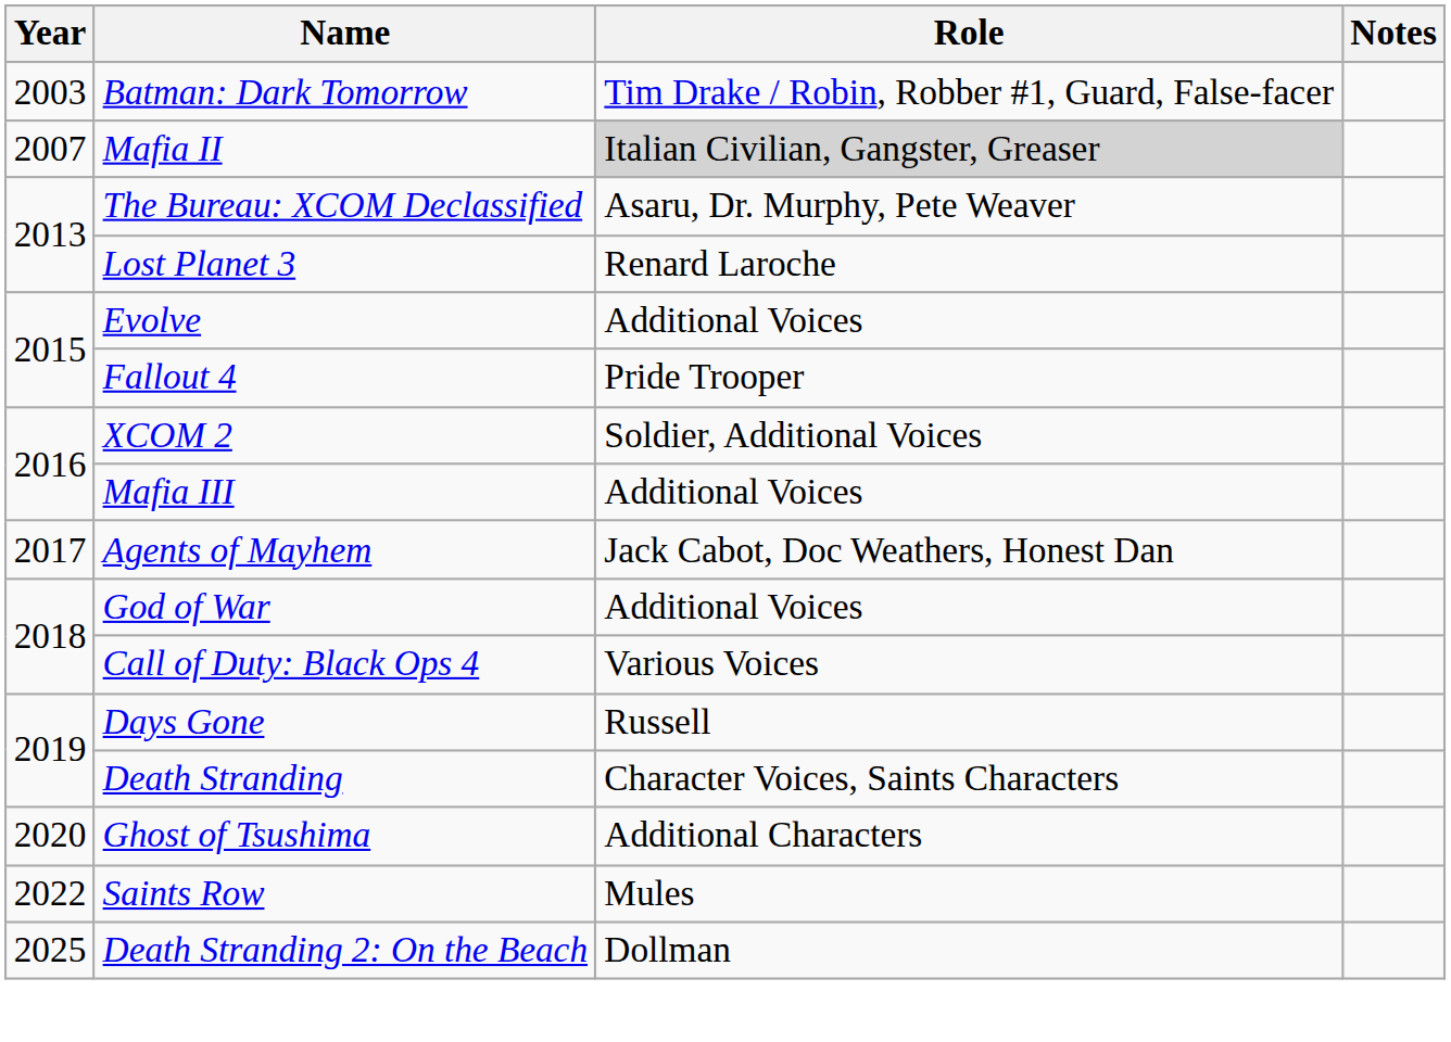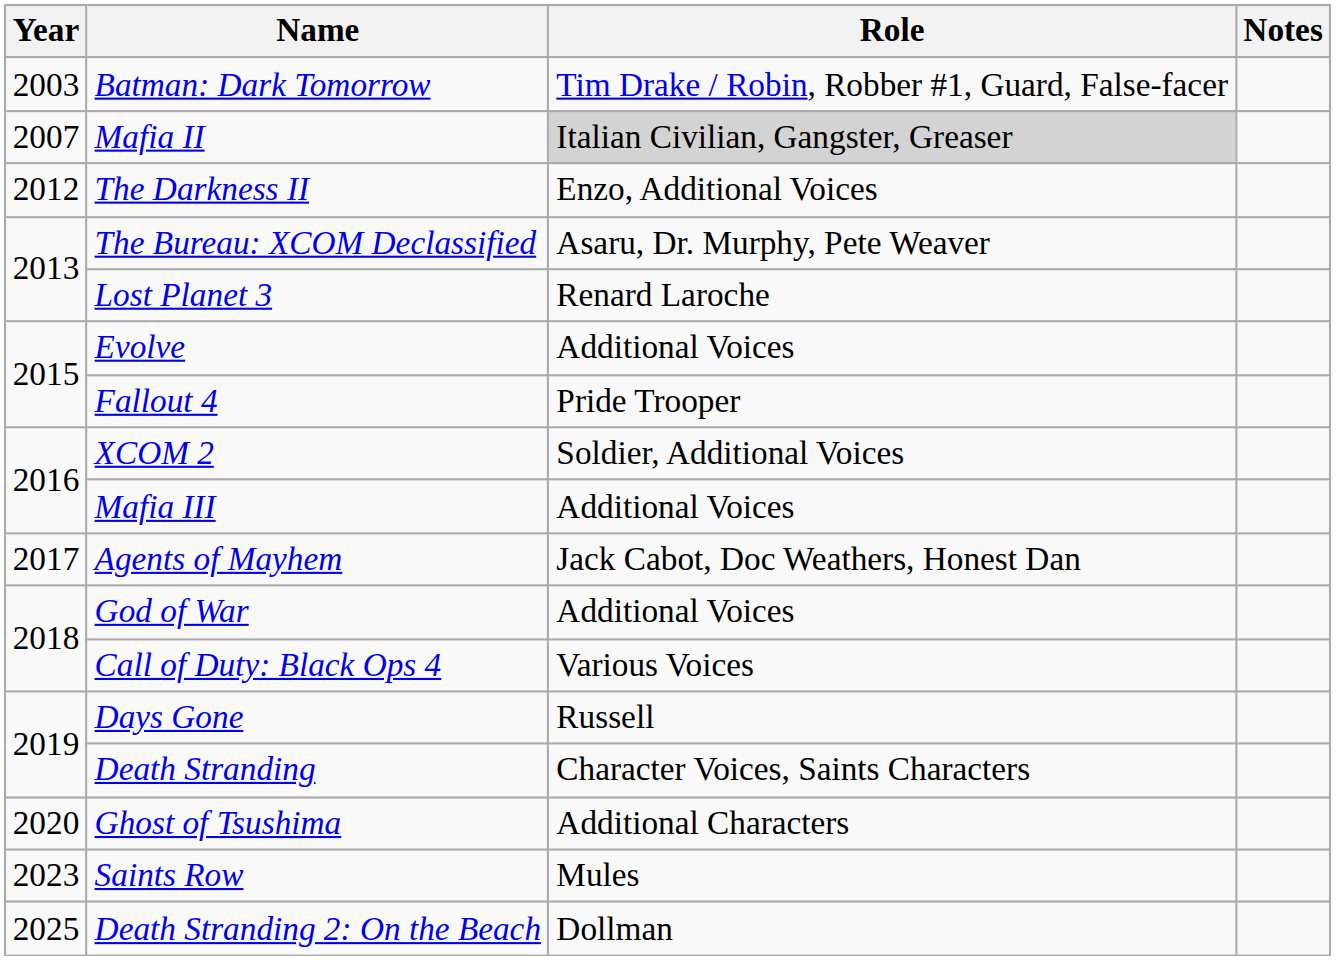 <table class="wikitable">
 <tr>
 <th>Year</th>
 <th>Name</th>
 <th>Role</th>
 <th>Notes</th>
 </tr>
 <tr>
 <td>2003</td>
 <td><em><a href='#'>Batman: Dark Tomorrow</a></em></td>
 <td><a href='#'>Tim Drake / Robin</a>, Robber #1, Guard, False-facer</td>
 <td></td>
 </tr>
 <tr>
 <td>2007</td>
 <td><em><a href='#'>Mafia II</a></em></td>
 <td style="background: lightgrey;">Italian Civilian, Gangster, Greaser</td>
+<td></td>
+</tr>
+<tr>
+<td>2012</td>
+<td><em><a href='#'>The Darkness II</a></em></td>
+<td>Enzo, Additional Voices</td>
 <td></td>
 </tr>
 <tr>
 <td rowspan="2">2013</td>
 <td><em><a href='#'>The Bureau: XCOM Declassified</a></em></td>
 <td>Asaru, Dr. Murphy, Pete Weaver</td>
 <td></td>
 </tr>
 <tr>
 <td><em><a href='#'>Lost Planet 3</a></em></td>
 <td>Renard Laroche</td>
 <td></td>
 </tr>
 <tr>
 <td rowspan="2">2015</td>
 <td><em><a href='#'>Evolve</a></em></td>
 <td>Additional Voices</td>
 <td></td>
 </tr>
 <tr>
 <td><em><a href='#'>Fallout 4</a></em></td>
 <td>Pride Trooper</td>
 <td></td>
 </tr>
 <tr>
 <td rowspan="2">2016</td>
 <td><em><a href='#'>XCOM 2</a></em></td>
 <td>Soldier, Additional Voices</td>
 <td></td>
 </tr>
 <tr>
 <td><em><a href='#'>Mafia III</a></em></td>
 <td>Additional Voices</td>
 <td></td>
 </tr>
 <tr>
 <td>2017</td>
 <td><em><a href='#'>Agents of Mayhem</a></em></td>
 <td>Jack Cabot, Doc Weathers, Honest Dan</td>
 <td></td>
 </tr>
 <tr>
 <td rowspan="2">2018</td>
 <td><em><a href='#'>God of War</a></em></td>
 <td>Additional Voices</td>
 <td></td>
 </tr>
 <tr>
 <td><em><a href='#'>Call of Duty: Black Ops 4</a></em></td>
 <td>Various Voices</td>
 <td></td>
 </tr>
 <tr>
 <td rowspan="2">2019</td>
 <td><em><a href='#'>Days Gone</a></em></td>
 <td>Russell</td>
 <td></td>
 </tr>
 <tr>
 <td><em><a href='#'>Death Stranding</a></em></td>
 <td>Character Voices, Saints Characters</td>
 <td></td>
 </tr>
 <tr>
 <td>2020</td>
 <td><em><a href='#'>Ghost of Tsushima</a></em></td>
 <td>Additional Characters</td>
 <td></td>
 </tr>
 <tr>
-<td>2022</td>
+<td>2023</td>
 <td><em><a href='#'>Saints Row</a></em></td>
 <td>Mules</td>
 <td></td>
 </tr>
 <tr>
 <td>2025</td>
 <td><em><a href='#'>Death Stranding 2: On the Beach</a></em></td>
 <td>Dollman</td>
 <td></td>
 </tr>
 </table>
